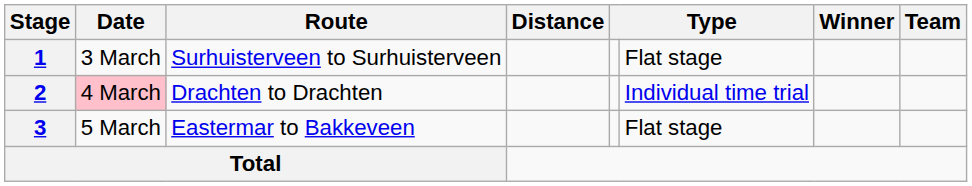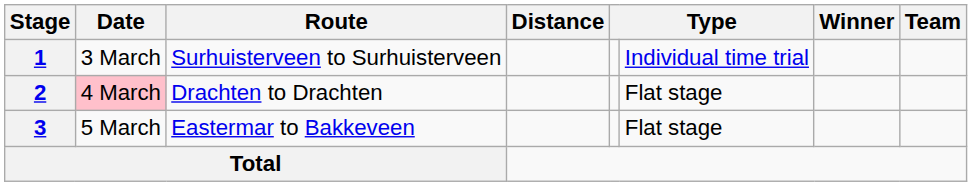 <table class="wikitable">
 <tr>
 <th scope=col>Stage</th>
 <th scope=col>Date</th>
 <th scope=col>Route</th>
 <th scope=col>Distance</th>
 <th scope=col colspan="2">Type</th>
 <th scope=col>Winner</th>
 <th scope=col>Team</th>
 </tr>
 <tr>
 <th scope=row><a href='#'>1</a></th>
 <td style="text-align:right;">3 March</td>
 <td><a href='#'>Surhuisterveen</a> to Surhuisterveen</td>
 <td align="center"></td>
 <td></td>
-<td>Flat stage</td>
+<td><a href='#'>Individual time trial</a></td>
 <td></td>
 <td></td>
 </tr>
 <tr>
 <th scope=row><a href='#'>2</a></th>
 <td style="background: pink; text-align:right;">4 March</td>
 <td><a href='#'>Drachten</a> to Drachten</td>
 <td align="center"></td>
 <td></td>
-<td><a href='#'>Individual time trial</a></td>
+<td>Flat stage</td>
 <td></td>
 <td></td>
 </tr>
 <tr>
 <th scope=row><a href='#'>3</a></th>
 <td style="text-align:right;">5 March</td>
 <td><a href='#'>Eastermar</a> to <a href='#'>Bakkeveen</a></td>
 <td align="center"></td>
 <td></td>
 <td>Flat stage</td>
 <td></td>
 <td></td>
 </tr>
 <tr>
 <th colspan="3">Total</th>
 <td colspan="5" align="center"></td>
 </tr>
 </table>
